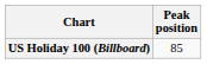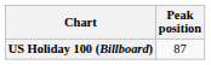 <table class="wikitable plainrowheaders" style="text-align:center;">
 <tr>
 <th scope="col">Chart</th>
 <th scope="col">Peak<br>position</th>
 </tr>
 <tr>
 <th scope="row">US Holiday 100 (<em>Billboard</em>)</th>
-<td style="text-align:center;">85</td>
+<td style="text-align:center;">87</td>
 </tr>
 </table>
